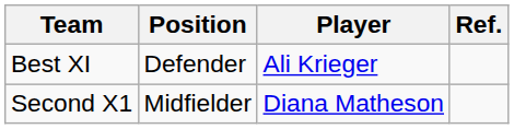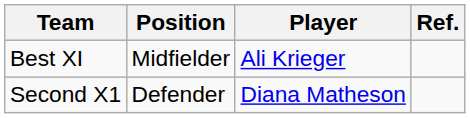 <table class="wikitable">
 <tr>
 <th>Team</th>
 <th>Position</th>
 <th>Player</th>
 <th>Ref.</th>
 </tr>
 <tr>
 <td>Best XI</td>
-<td>Defender</td>
+<td>Midfielder</td>
 <td> <a href='#'>Ali Krieger</a></td>
 <td></td>
 </tr>
 <tr>
 <td>Second X1</td>
-<td>Midfielder</td>
+<td>Defender</td>
 <td> <a href='#'>Diana Matheson</a></td>
 <td></td>
 </tr>
 </table>
